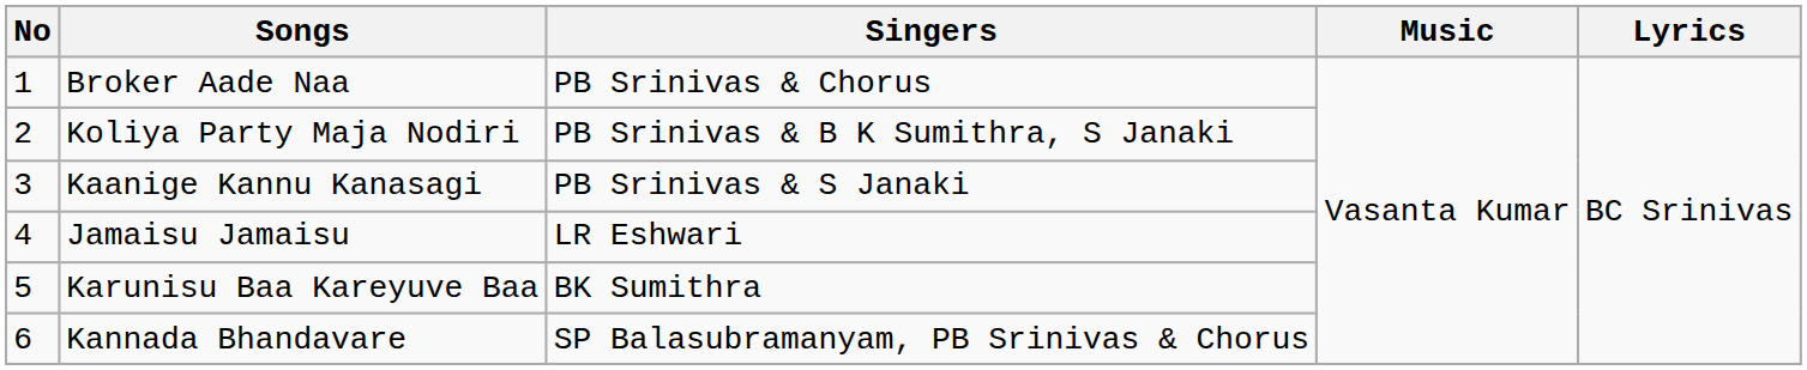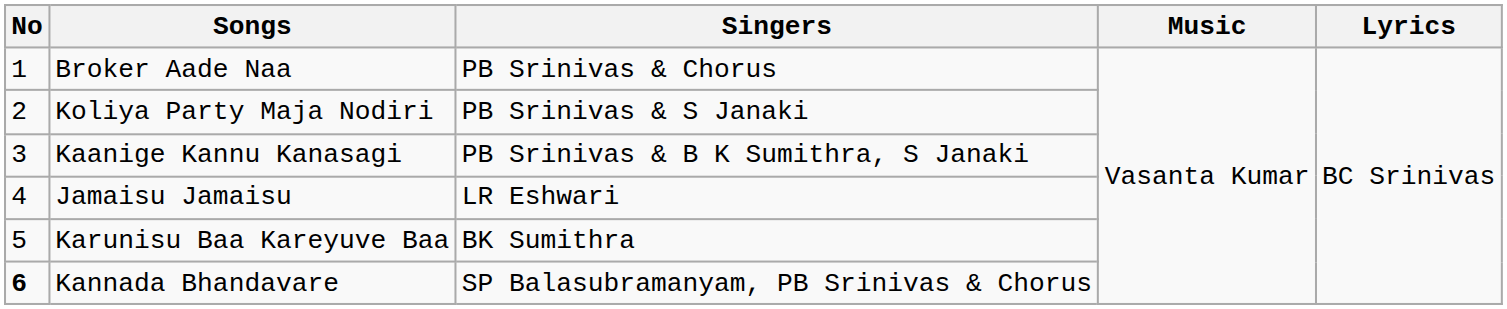 <table class="wikitable">
 <tr>
 <th>No</th>
 <th>Songs</th>
 <th>Singers</th>
 <th>Music</th>
 <th>Lyrics</th>
 </tr>
 <tr>
 <td>1</td>
 <td>Broker Aade Naa</td>
 <td>PB Srinivas & Chorus</td>
 <td rowspan="6">Vasanta Kumar</td>
 <td rowspan="6">BC Srinivas</td>
 </tr>
 <tr>
 <td>2</td>
 <td>Koliya Party Maja Nodiri</td>
-<td>PB Srinivas & B K Sumithra, S Janaki</td>
+<td>PB Srinivas & S Janaki</td>
 </tr>
 <tr>
 <td>3</td>
 <td>Kaanige Kannu Kanasagi</td>
-<td>PB Srinivas & S Janaki</td>
+<td>PB Srinivas & B K Sumithra, S Janaki</td>
 </tr>
 <tr>
 <td>4</td>
 <td>Jamaisu Jamaisu</td>
 <td>LR Eshwari</td>
 </tr>
 <tr>
 <td>5</td>
 <td>Karunisu Baa Kareyuve Baa</td>
 <td>BK Sumithra</td>
 </tr>
 <tr>
-<td>6</td>
+<td><strong>6</strong></td>
 <td>Kannada Bhandavare</td>
 <td>SP Balasubramanyam, PB Srinivas & Chorus</td>
 </tr>
 </table>
